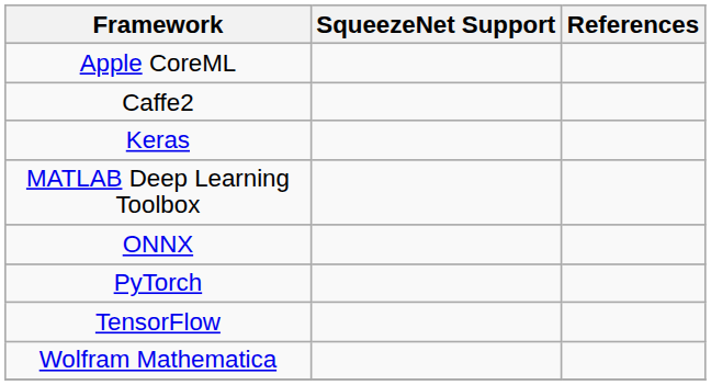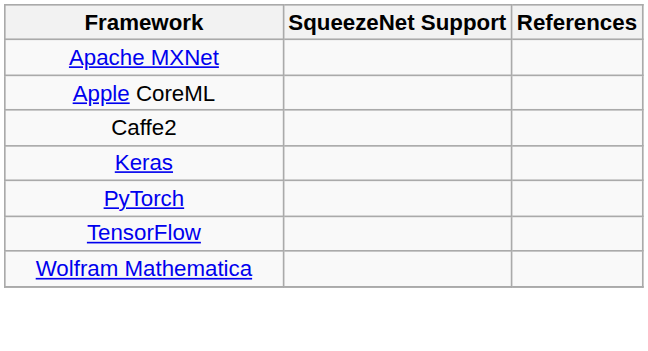 <table class="wikitable sortable" style="text-align: center; font-size: 85%; width: auto; table-layout: fixed;">
 <tr>
 <th style="width: 12em">Framework</th>
 <th>SqueezeNet Support</th>
 <th>References</th>
+</tr>
+<tr>
+<td><a href='#'>Apache MXNet</a></td>
+<td></td>
+<td></td>
 </tr>
 <tr>
 <td><a href='#'>Apple</a> CoreML</td>
 <td></td>
 <td></td>
 </tr>
 <tr>
 <td>Caffe2</td>
 <td></td>
 <td></td>
 </tr>
 <tr>
 <td><a href='#'>Keras</a></td>
-<td></td>
-<td></td>
-</tr>
-<tr>
-<td><a href='#'>MATLAB</a> Deep Learning Toolbox</td>
-<td></td>
-<td></td>
-</tr>
-<tr>
-<td><a href='#'>ONNX</a></td>
 <td></td>
 <td></td>
 </tr>
 <tr>
 <td><a href='#'>PyTorch</a></td>
 <td></td>
 <td></td>
 </tr>
 <tr>
 <td><a href='#'>TensorFlow</a></td>
 <td></td>
 <td></td>
 </tr>
 <tr>
 <td><a href='#'>Wolfram Mathematica</a></td>
 <td></td>
 <td></td>
 </tr>
 <tr>
 </tr>
 </table>
